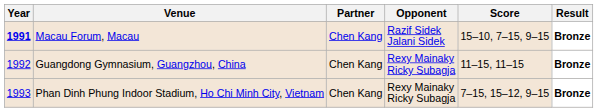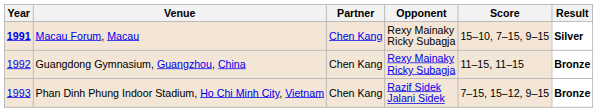 <table class="sortable wikitable" style="font-size: 90%;">
 <tr>
 <th>Year</th>
 <th>Venue</th>
 <th>Partner</th>
 <th>Opponent</th>
 <th>Score</th>
 <th>Result</th>
 </tr>
 <tr style="background:#F3E6D7">
 <td align="center"><strong><a href='#'>1991</a></strong></td>
 <td align="left"><a href='#'>Macau Forum</a>, <a href='#'>Macau</a></td>
 <td align="left"> <a href='#'>Chen Kang</a></td>
-<td align="left"> <a href='#'>Razif Sidek</a> <br> <a href='#'>Jalani Sidek</a></td>
+<td align="left"> Rexy Mainaky <br> Ricky Subagja</td>
 <td align="left">15–10, 7–15, 9–15</td>
-<td style="text-align:left; background:white"> <strong>Bronze</strong></td>
+<td style="text-align:left; background:white"> <strong>Silver</strong></td>
 </tr>
 <tr style="background:#F3E6D7">
 <td align="center"><a href='#'>1992</a></td>
 <td align="left">Guangdong Gymnasium, <a href='#'>Guangzhou</a>, <a href='#'>China</a></td>
 <td align="left"> Chen Kang</td>
 <td align="left"> <a href='#'>Rexy Mainaky</a> <br> <a href='#'>Ricky Subagja</a></td>
 <td align="left">11–15, 11–15</td>
 <td style="text-align:left; background:white"> <strong>Bronze</strong></td>
 </tr>
 <tr style="background:#F3E6D7">
 <td align="center"><a href='#'>1993</a></td>
 <td align="left">Phan Dinh Phung Indoor Stadium, <a href='#'>Ho Chi Minh City</a>, <a href='#'>Vietnam</a></td>
 <td align="left"> Chen Kang</td>
-<td align="left"> Rexy Mainaky <br> Ricky Subagja</td>
+<td align="left"> <a href='#'>Razif Sidek</a> <br> <a href='#'>Jalani Sidek</a></td>
 <td align="left">7–15, 15–12, 9–15</td>
 <td style="text-align:left; background:white"> <strong>Bronze</strong></td>
 </tr>
 </table>
